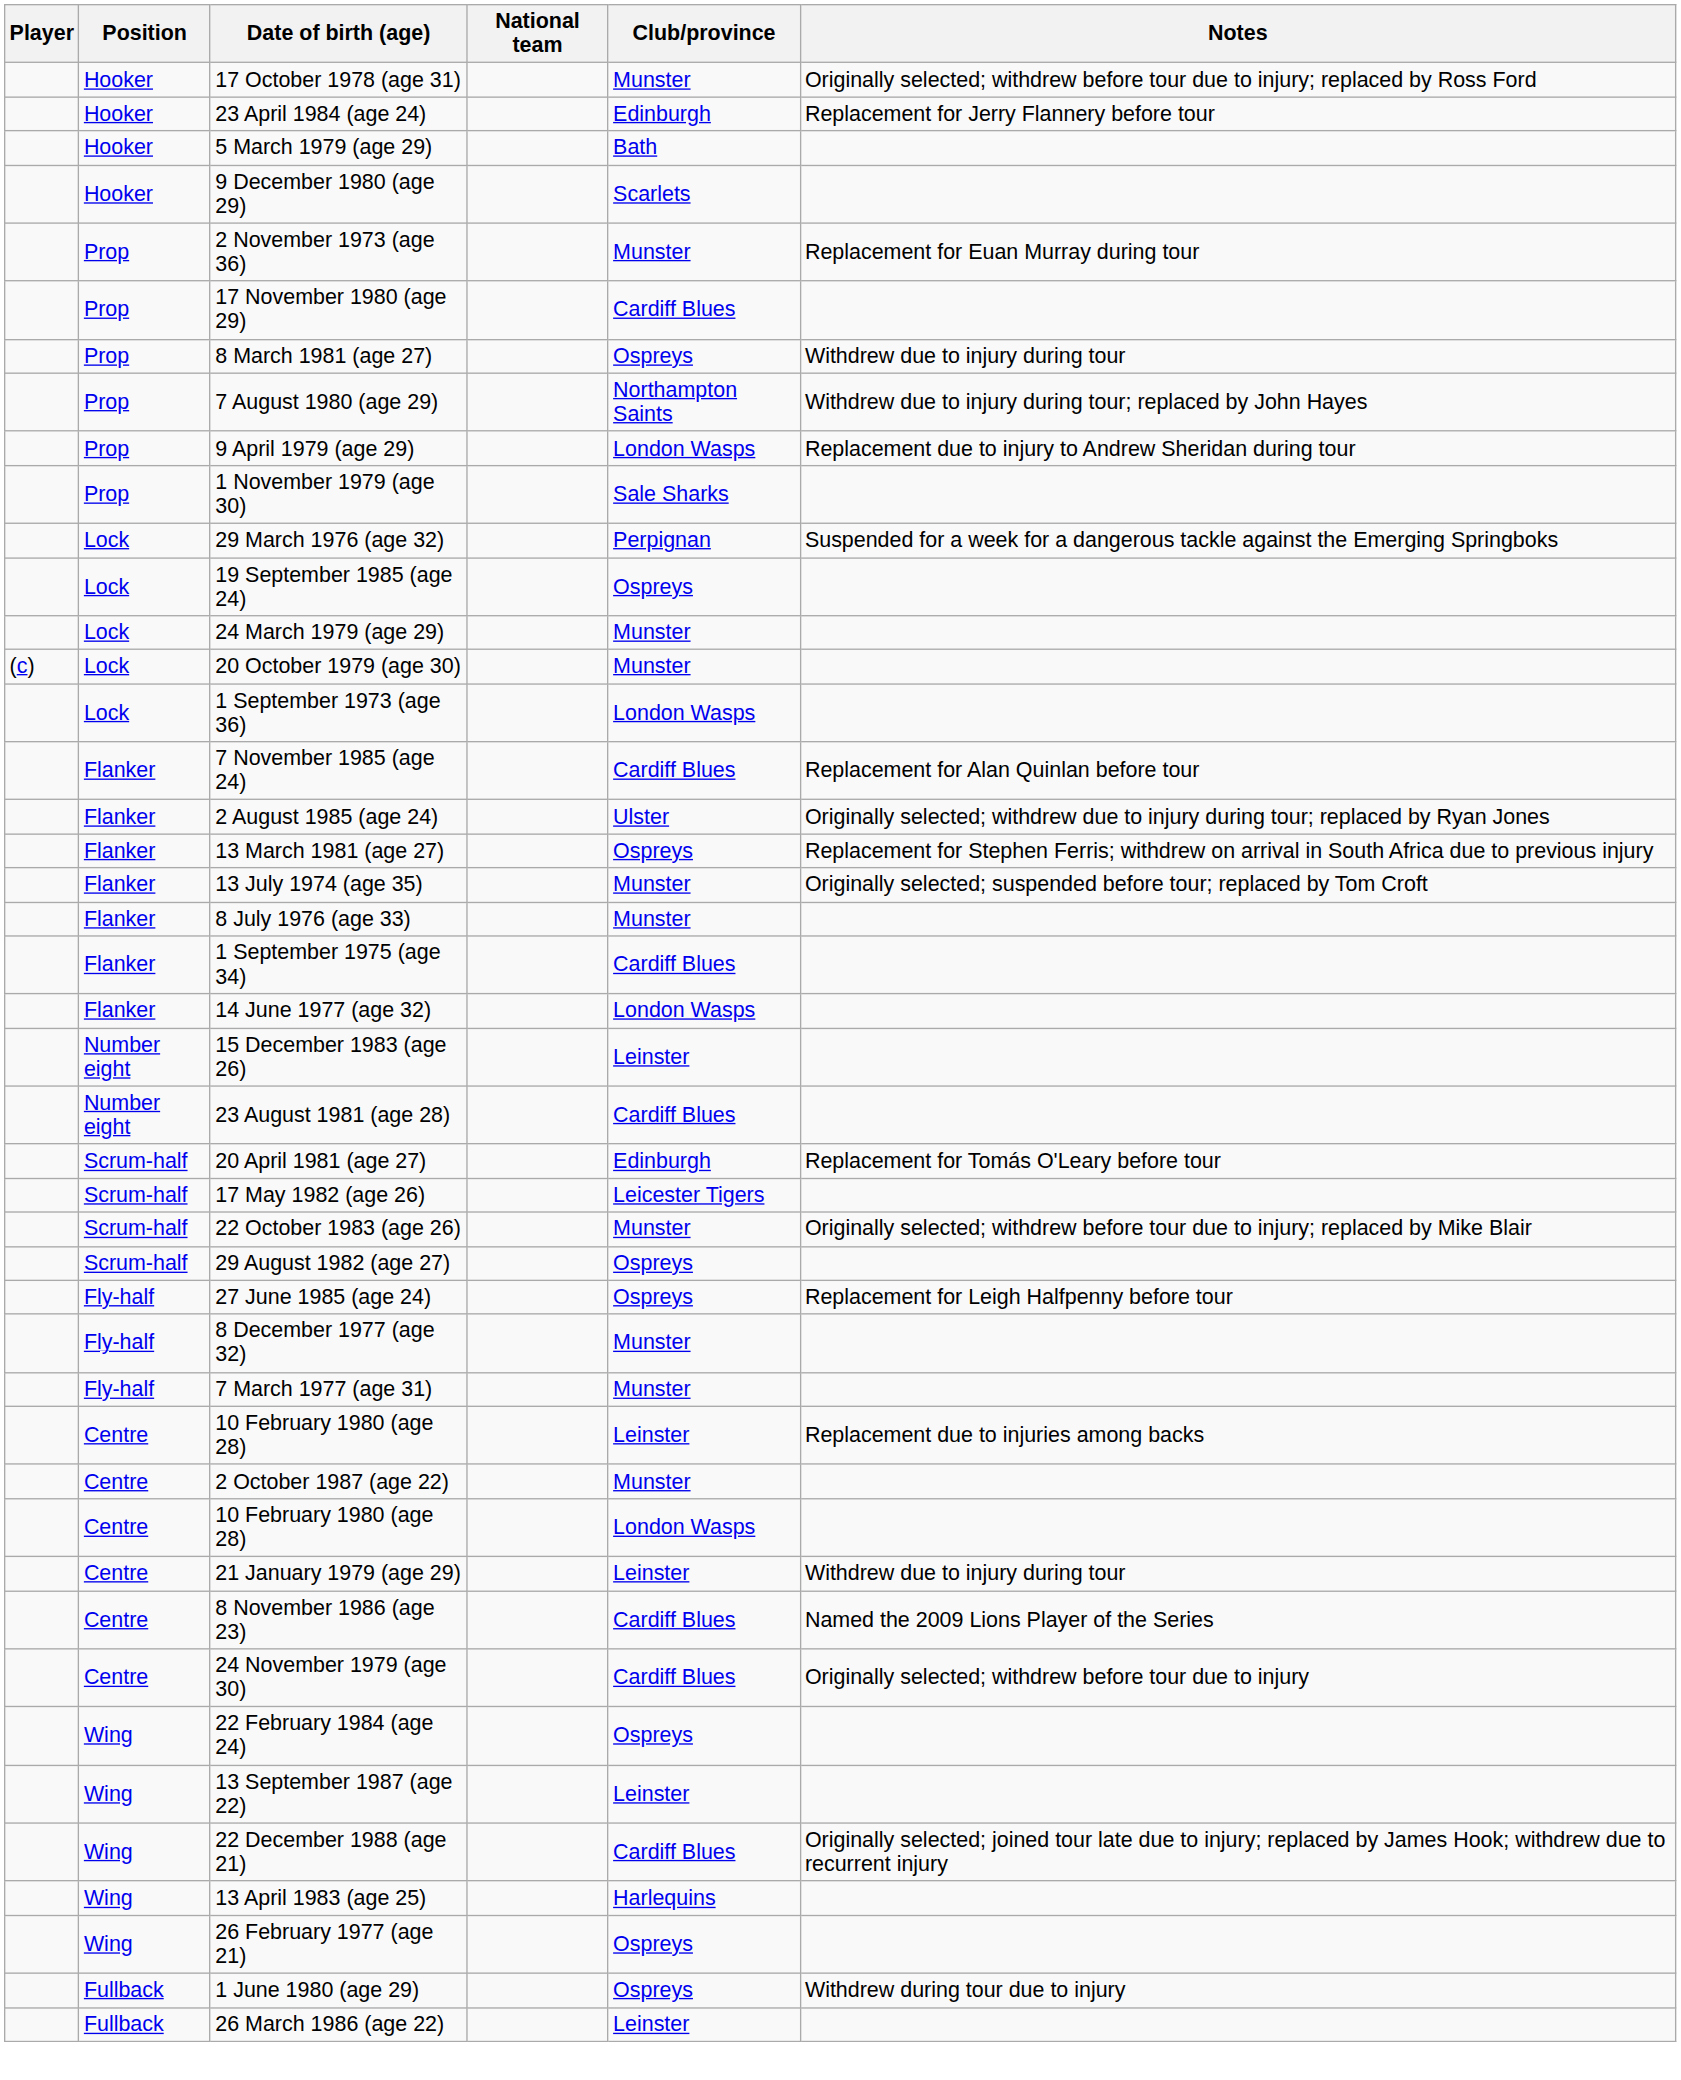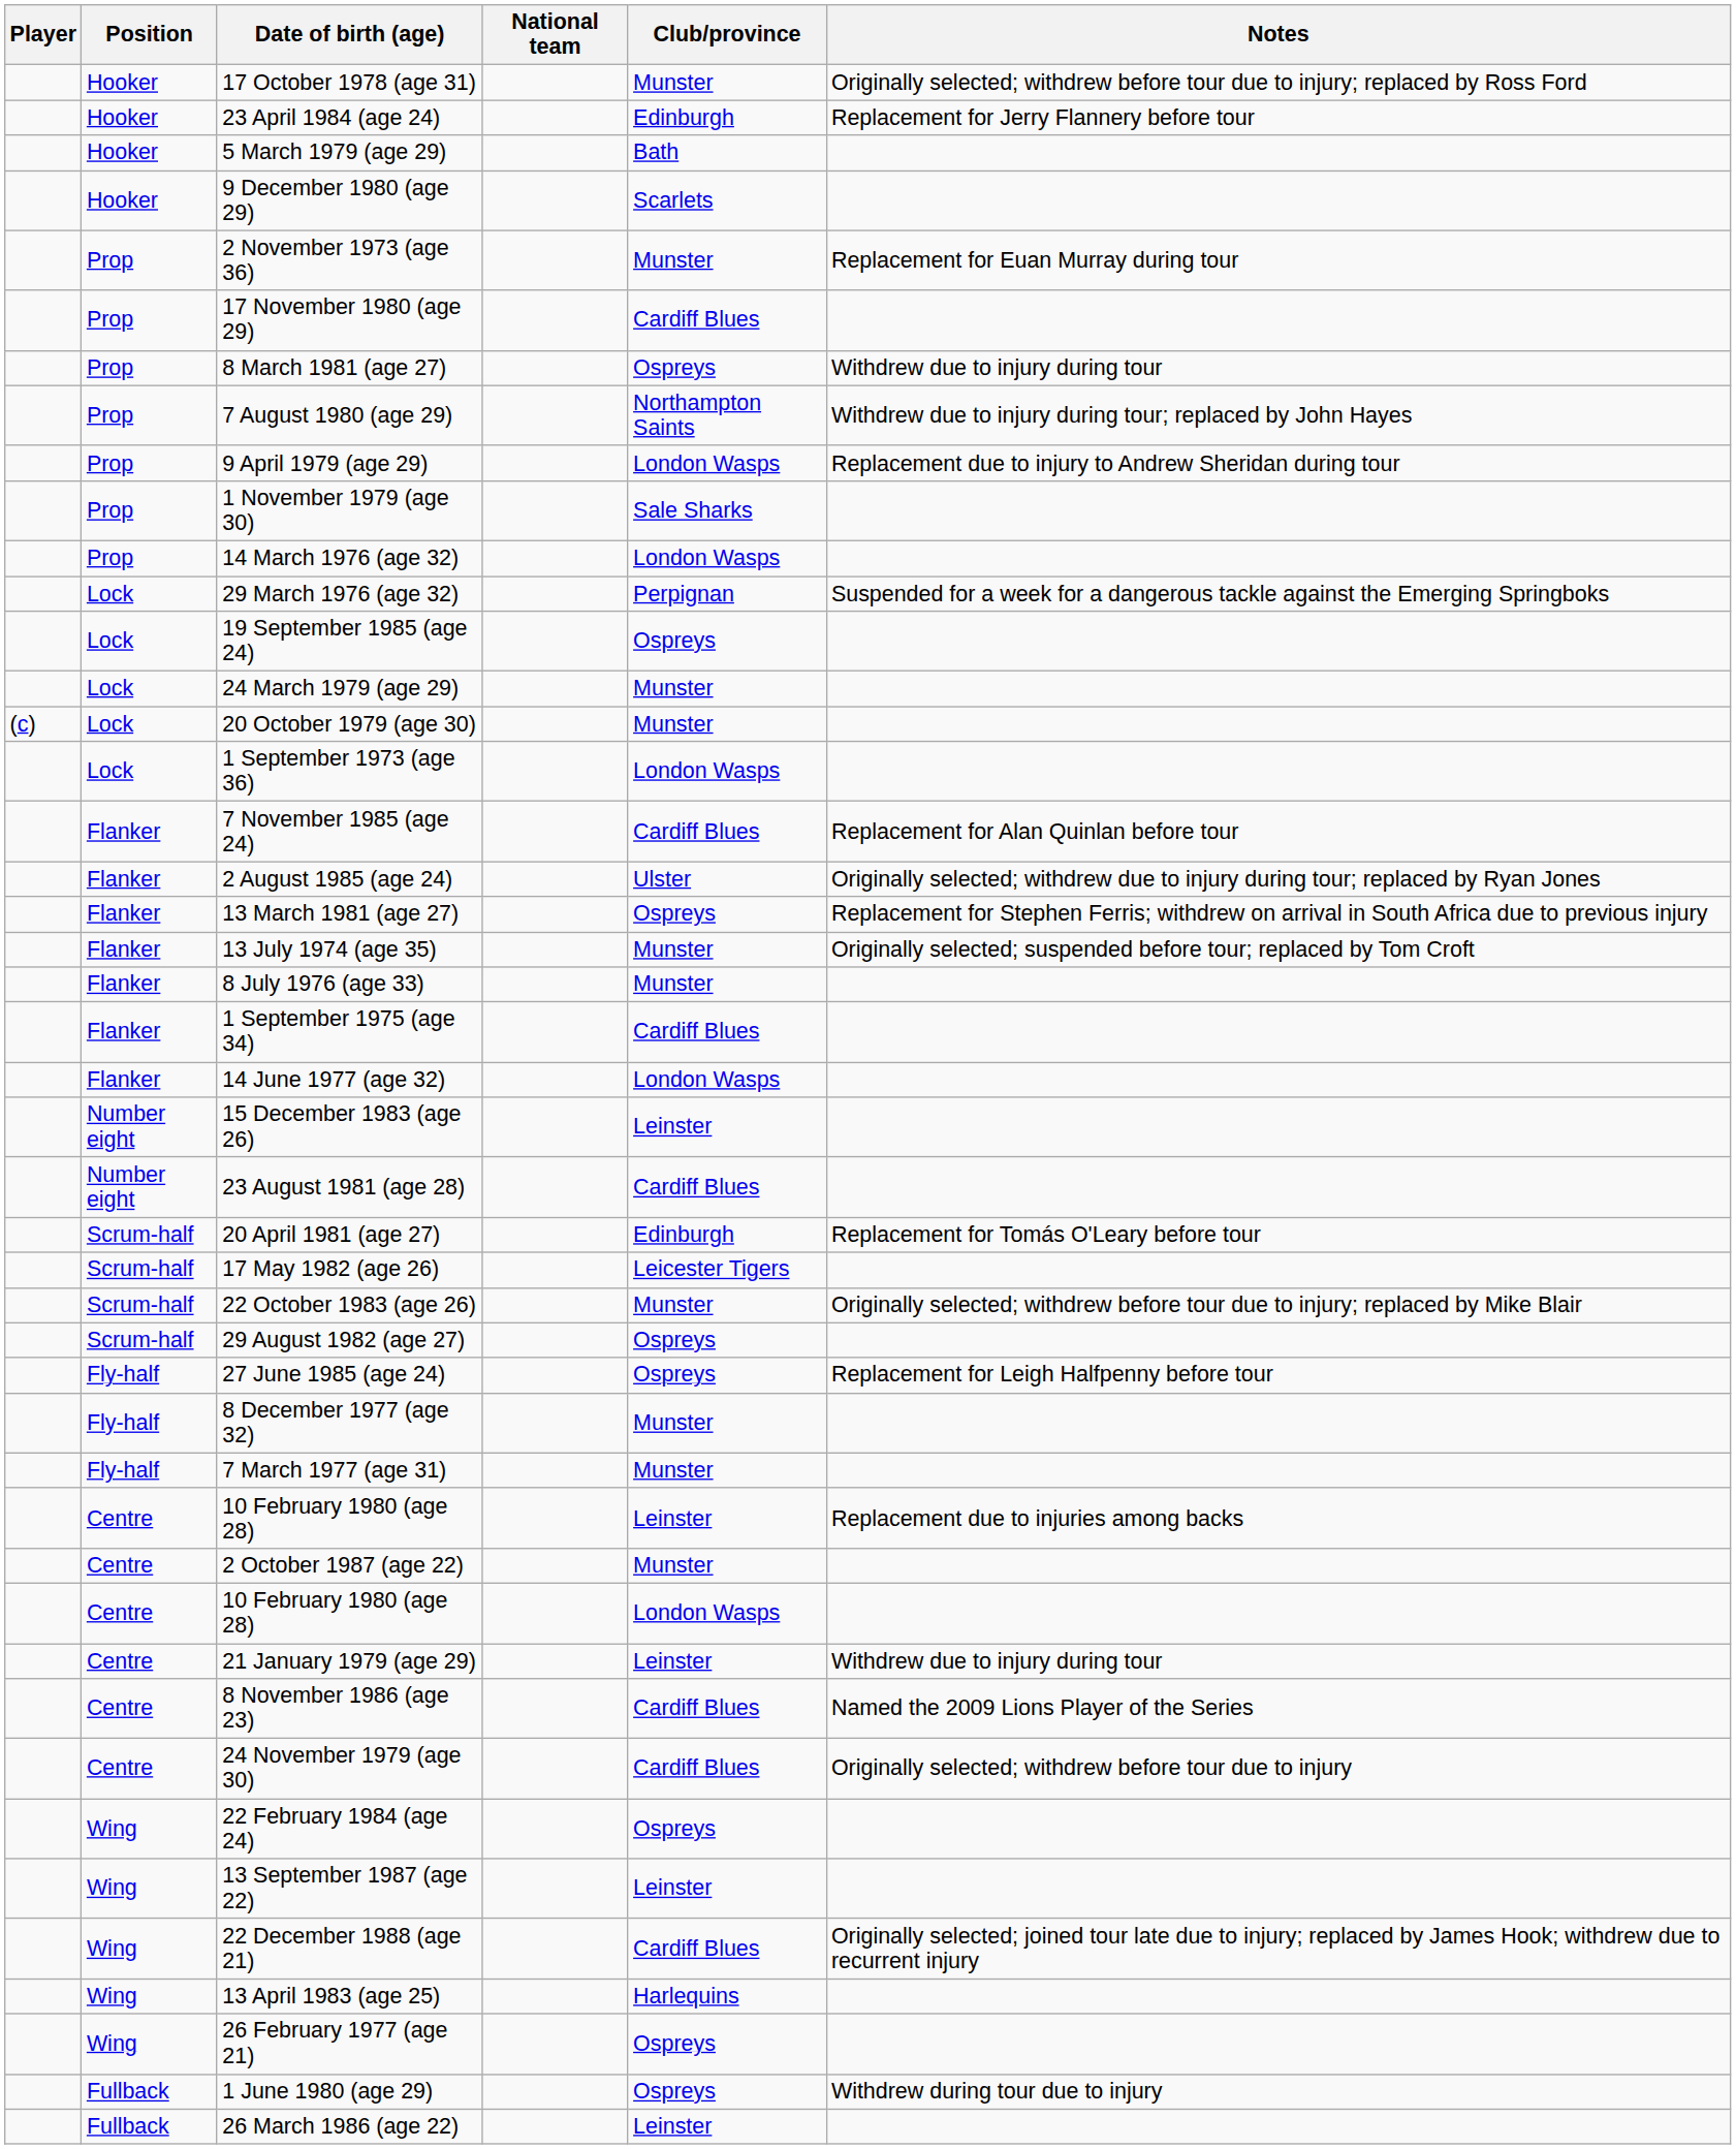 <table class="wikitable sortable">
 <tr>
 <th>Player</th>
 <th>Position</th>
 <th>Date of birth (age)</th>
 <th>National team</th>
 <th>Club/province</th>
 <th>Notes</th>
 </tr>
 <tr>
 <td></td>
 <td><a href='#'>Hooker</a></td>
 <td>17 October 1978 (age 31)</td>
 <td></td>
 <td><a href='#'>Munster</a></td>
 <td>Originally selected; withdrew before tour due to injury; replaced by Ross Ford</td>
 </tr>
 <tr>
 <td></td>
 <td><a href='#'>Hooker</a></td>
 <td>23 April 1984 (age 24)</td>
 <td></td>
 <td><a href='#'>Edinburgh</a></td>
 <td>Replacement for Jerry Flannery before tour</td>
 </tr>
 <tr>
 <td></td>
 <td><a href='#'>Hooker</a></td>
 <td>5 March 1979 (age 29)</td>
 <td></td>
 <td><a href='#'>Bath</a></td>
 <td></td>
 </tr>
 <tr>
 <td></td>
 <td><a href='#'>Hooker</a></td>
 <td>9 December 1980 (age 29)</td>
 <td></td>
 <td><a href='#'>Scarlets</a></td>
 <td></td>
 </tr>
 <tr>
 <td></td>
 <td><a href='#'>Prop</a></td>
 <td>2 November 1973 (age 36)</td>
 <td></td>
 <td><a href='#'>Munster</a></td>
 <td>Replacement for Euan Murray during tour</td>
 </tr>
 <tr>
 <td></td>
 <td><a href='#'>Prop</a></td>
 <td>17 November 1980 (age 29)</td>
 <td></td>
 <td><a href='#'>Cardiff Blues</a></td>
 <td></td>
 </tr>
 <tr>
 <td></td>
 <td><a href='#'>Prop</a></td>
 <td>8 March 1981 (age 27)</td>
 <td></td>
 <td><a href='#'>Ospreys</a></td>
 <td>Withdrew due to injury during tour</td>
 </tr>
 <tr>
 <td></td>
 <td><a href='#'>Prop</a></td>
 <td>7 August 1980 (age 29)</td>
 <td></td>
 <td><a href='#'>Northampton Saints</a></td>
 <td>Withdrew due to injury during tour; replaced by John Hayes</td>
 </tr>
 <tr>
 <td></td>
 <td><a href='#'>Prop</a></td>
 <td>9 April 1979 (age 29)</td>
 <td></td>
 <td><a href='#'>London Wasps</a></td>
 <td>Replacement due to injury to Andrew Sheridan during tour</td>
 </tr>
 <tr>
 <td></td>
 <td><a href='#'>Prop</a></td>
 <td>1 November 1979 (age 30)</td>
 <td></td>
 <td><a href='#'>Sale Sharks</a></td>
+<td></td>
+</tr>
+<tr>
+<td></td>
+<td><a href='#'>Prop</a></td>
+<td>14 March 1976 (age 32)</td>
+<td></td>
+<td><a href='#'>London Wasps</a></td>
 <td></td>
 </tr>
 <tr>
 <td></td>
 <td><a href='#'>Lock</a></td>
 <td>29 March 1976 (age 32)</td>
 <td></td>
 <td><a href='#'>Perpignan</a></td>
 <td>Suspended for a week for a dangerous tackle against the Emerging Springboks</td>
 </tr>
 <tr>
 <td></td>
 <td><a href='#'>Lock</a></td>
 <td>19 September 1985 (age 24)</td>
 <td></td>
 <td><a href='#'>Ospreys</a></td>
 <td></td>
 </tr>
 <tr>
 <td></td>
 <td><a href='#'>Lock</a></td>
 <td>24 March 1979 (age 29)</td>
 <td></td>
 <td><a href='#'>Munster</a></td>
 <td></td>
 </tr>
 <tr>
 <td> (<a href='#'>c</a>)</td>
 <td><a href='#'>Lock</a></td>
 <td>20 October 1979 (age 30)</td>
 <td></td>
 <td><a href='#'>Munster</a></td>
 <td></td>
 </tr>
 <tr>
 <td></td>
 <td><a href='#'>Lock</a></td>
 <td>1 September 1973 (age 36)</td>
 <td></td>
 <td><a href='#'>London Wasps</a></td>
 <td></td>
 </tr>
 <tr>
 <td></td>
 <td><a href='#'>Flanker</a></td>
 <td>7 November 1985 (age 24)</td>
 <td></td>
 <td><a href='#'>Cardiff Blues</a></td>
 <td>Replacement for Alan Quinlan before tour</td>
 </tr>
 <tr>
 <td></td>
 <td><a href='#'>Flanker</a></td>
 <td>2 August 1985 (age 24)</td>
 <td></td>
 <td><a href='#'>Ulster</a></td>
 <td>Originally selected; withdrew due to injury during tour; replaced by Ryan Jones</td>
 </tr>
 <tr>
 <td></td>
 <td><a href='#'>Flanker</a></td>
 <td>13 March 1981 (age 27)</td>
 <td></td>
 <td><a href='#'>Ospreys</a></td>
 <td>Replacement for Stephen Ferris; withdrew on arrival in South Africa due to previous injury</td>
 </tr>
 <tr>
 <td></td>
 <td><a href='#'>Flanker</a></td>
 <td>13 July 1974 (age 35)</td>
 <td></td>
 <td><a href='#'>Munster</a></td>
 <td>Originally selected; suspended before tour; replaced by Tom Croft</td>
 </tr>
 <tr>
 <td></td>
 <td><a href='#'>Flanker</a></td>
 <td>8 July 1976 (age 33)</td>
 <td></td>
 <td><a href='#'>Munster</a></td>
 <td></td>
 </tr>
 <tr>
 <td></td>
 <td><a href='#'>Flanker</a></td>
 <td>1 September 1975 (age 34)</td>
 <td></td>
 <td><a href='#'>Cardiff Blues</a></td>
 <td></td>
 </tr>
 <tr>
 <td></td>
 <td><a href='#'>Flanker</a></td>
 <td>14 June 1977 (age 32)</td>
 <td></td>
 <td><a href='#'>London Wasps</a></td>
 <td></td>
 </tr>
 <tr>
 <td></td>
 <td><a href='#'>Number eight</a></td>
 <td>15 December 1983 (age 26)</td>
 <td></td>
 <td><a href='#'>Leinster</a></td>
 <td></td>
 </tr>
 <tr>
 <td></td>
 <td><a href='#'>Number eight</a></td>
 <td>23 August 1981 (age 28)</td>
 <td></td>
 <td><a href='#'>Cardiff Blues</a></td>
 <td></td>
 </tr>
 <tr>
 <td></td>
 <td><a href='#'>Scrum-half</a></td>
 <td>20 April 1981 (age 27)</td>
 <td></td>
 <td><a href='#'>Edinburgh</a></td>
 <td>Replacement for Tomás O'Leary before tour</td>
 </tr>
 <tr>
 <td></td>
 <td><a href='#'>Scrum-half</a></td>
 <td>17 May 1982 (age 26)</td>
 <td></td>
 <td><a href='#'>Leicester Tigers</a></td>
 <td></td>
 </tr>
 <tr>
 <td></td>
 <td><a href='#'>Scrum-half</a></td>
 <td>22 October 1983 (age 26)</td>
 <td></td>
 <td><a href='#'>Munster</a></td>
 <td>Originally selected; withdrew before tour due to injury; replaced by Mike Blair</td>
 </tr>
 <tr>
 <td></td>
 <td><a href='#'>Scrum-half</a></td>
 <td>29 August 1982 (age 27)</td>
 <td></td>
 <td><a href='#'>Ospreys</a></td>
 <td></td>
 </tr>
 <tr>
 <td></td>
 <td><a href='#'>Fly-half</a></td>
 <td>27 June 1985 (age 24)</td>
 <td></td>
 <td><a href='#'>Ospreys</a></td>
 <td>Replacement for Leigh Halfpenny before tour</td>
 </tr>
 <tr>
 <td></td>
 <td><a href='#'>Fly-half</a></td>
 <td>8 December 1977 (age 32)</td>
 <td></td>
 <td><a href='#'>Munster</a></td>
 <td></td>
 </tr>
 <tr>
 <td></td>
 <td><a href='#'>Fly-half</a></td>
 <td>7 March 1977 (age 31)</td>
 <td></td>
 <td><a href='#'>Munster</a></td>
 <td></td>
 </tr>
 <tr>
 <td></td>
 <td><a href='#'>Centre</a></td>
 <td>10 February 1980 (age 28)</td>
 <td></td>
 <td><a href='#'>Leinster</a></td>
 <td>Replacement due to injuries among backs</td>
 </tr>
 <tr>
 <td></td>
 <td><a href='#'>Centre</a></td>
 <td>2 October 1987 (age 22)</td>
 <td></td>
 <td><a href='#'>Munster</a></td>
 <td></td>
 </tr>
 <tr>
 <td></td>
 <td><a href='#'>Centre</a></td>
 <td>10 February 1980 (age 28)</td>
 <td></td>
 <td><a href='#'>London Wasps</a></td>
 <td></td>
 </tr>
 <tr>
 <td></td>
 <td><a href='#'>Centre</a></td>
 <td>21 January 1979 (age 29)</td>
 <td></td>
 <td><a href='#'>Leinster</a></td>
 <td>Withdrew due to injury during tour</td>
 </tr>
 <tr>
 <td></td>
 <td><a href='#'>Centre</a></td>
 <td>8 November 1986 (age 23)</td>
 <td></td>
 <td><a href='#'>Cardiff Blues</a></td>
 <td>Named the 2009 Lions Player of the Series</td>
 </tr>
 <tr>
 <td></td>
 <td><a href='#'>Centre</a></td>
 <td>24 November 1979 (age 30)</td>
 <td></td>
 <td><a href='#'>Cardiff Blues</a></td>
 <td>Originally selected; withdrew before tour due to injury</td>
 </tr>
 <tr>
 <td></td>
 <td><a href='#'>Wing</a></td>
 <td>22 February 1984 (age 24)</td>
 <td></td>
 <td><a href='#'>Ospreys</a></td>
 <td></td>
 </tr>
 <tr>
 <td></td>
 <td><a href='#'>Wing</a></td>
 <td>13 September 1987 (age 22)</td>
 <td></td>
 <td><a href='#'>Leinster</a></td>
 <td></td>
 </tr>
 <tr>
 <td></td>
 <td><a href='#'>Wing</a></td>
 <td>22 December 1988 (age 21)</td>
 <td></td>
 <td><a href='#'>Cardiff Blues</a></td>
 <td>Originally selected; joined tour late due to injury; replaced by James Hook; withdrew due to recurrent injury</td>
 </tr>
 <tr>
 <td></td>
 <td><a href='#'>Wing</a></td>
 <td>13 April 1983 (age 25)</td>
 <td></td>
 <td><a href='#'>Harlequins</a></td>
 <td></td>
 </tr>
 <tr>
 <td></td>
 <td><a href='#'>Wing</a></td>
 <td>26 February 1977 (age 21)</td>
 <td></td>
 <td><a href='#'>Ospreys</a></td>
 <td></td>
 </tr>
 <tr>
 <td></td>
 <td><a href='#'>Fullback</a></td>
 <td>1 June 1980 (age 29)</td>
 <td></td>
 <td><a href='#'>Ospreys</a></td>
 <td>Withdrew during tour due to injury</td>
 </tr>
 <tr>
 <td></td>
 <td><a href='#'>Fullback</a></td>
 <td>26 March 1986 (age 22)</td>
 <td></td>
 <td><a href='#'>Leinster</a></td>
 <td></td>
 </tr>
 </table>
